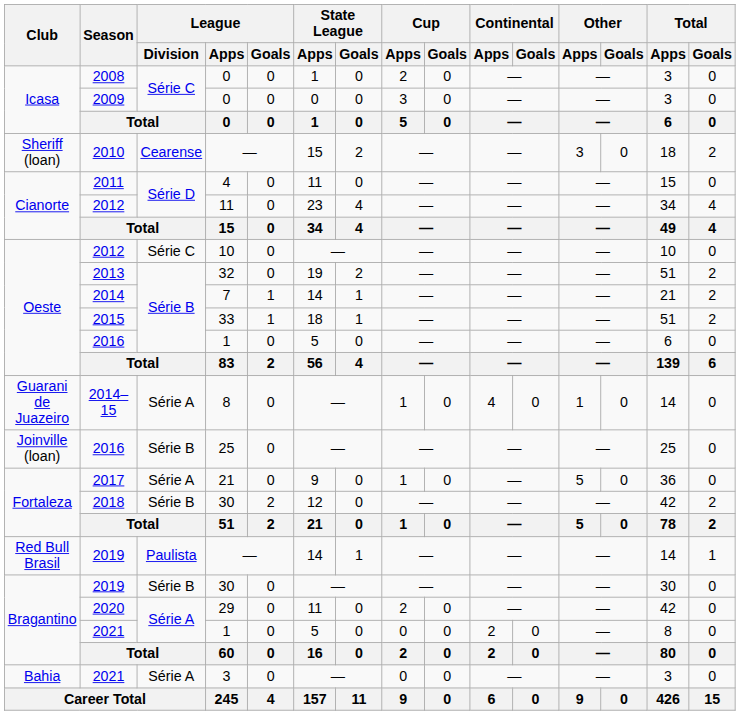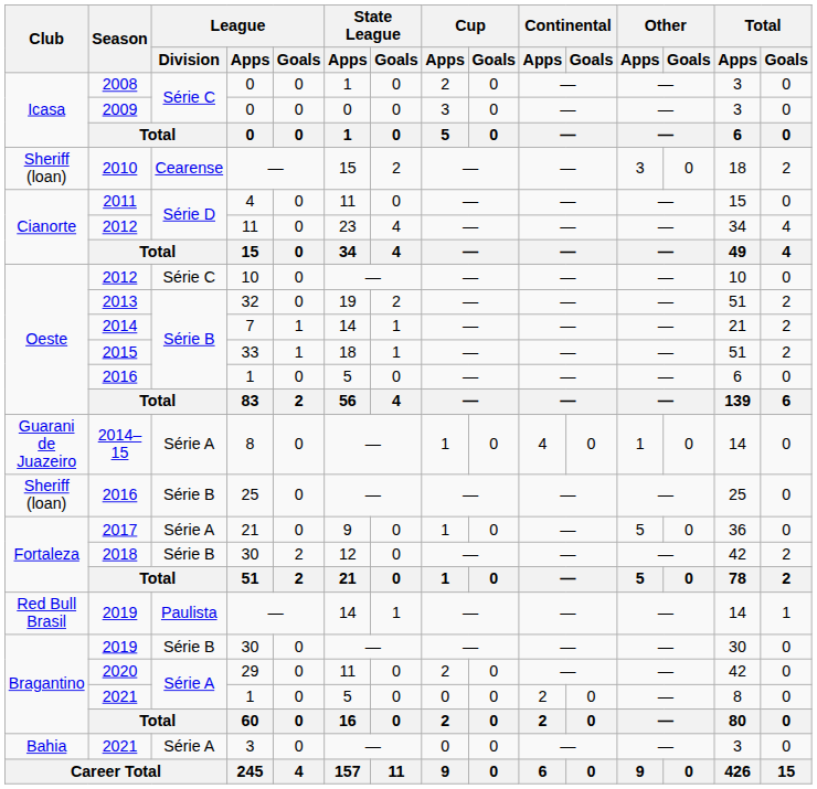 <table class=wikitable style="text-align: center">
 <tr>
 <th rowspan=2>Club</th>
 <th rowspan=2>Season</th>
 <th colspan=3>League</th>
 <th colspan=2>State League</th>
 <th colspan=2>Cup</th>
 <th colspan=2>Continental</th>
 <th colspan=2>Other</th>
 <th colspan=2>Total</th>
 </tr>
 <tr>
 <th>Division</th>
 <th>Apps</th>
 <th>Goals</th>
 <th>Apps</th>
 <th>Goals</th>
 <th>Apps</th>
 <th>Goals</th>
 <th>Apps</th>
 <th>Goals</th>
 <th>Apps</th>
 <th>Goals</th>
 <th>Apps</th>
 <th>Goals</th>
 </tr>
 <tr>
 <td rowspan=3><a href='#'>Icasa</a></td>
 <td><a href='#'>2008</a></td>
 <td rowspan=2><a href='#'>Série C</a></td>
 <td>0</td>
 <td>0</td>
 <td>1</td>
 <td>0</td>
 <td>2</td>
 <td>0</td>
 <td colspan=2>—</td>
 <td colspan=2>—</td>
 <td>3</td>
 <td>0</td>
 </tr>
 <tr>
 <td><a href='#'>2009</a></td>
 <td>0</td>
 <td>0</td>
 <td>0</td>
 <td>0</td>
 <td>3</td>
 <td>0</td>
 <td colspan=2>—</td>
 <td colspan=2>—</td>
 <td>3</td>
 <td>0</td>
 </tr>
 <tr>
 <th colspan=2>Total</th>
 <th>0</th>
 <th>0</th>
 <th>1</th>
 <th>0</th>
 <th>5</th>
 <th>0</th>
 <th colspan=2>—</th>
 <th colspan=2>—</th>
 <th>6</th>
 <th>0</th>
 </tr>
 <tr>
 <td><a href='#'>Sheriff</a> (loan)</td>
 <td><a href='#'>2010</a></td>
 <td><a href='#'>Cearense</a></td>
 <td colspan=2>—</td>
 <td>15</td>
 <td>2</td>
 <td colspan=2>—</td>
 <td colspan=2>—</td>
 <td>3</td>
 <td>0</td>
 <td>18</td>
 <td>2</td>
 </tr>
 <tr>
 <td rowspan=3><a href='#'>Cianorte</a></td>
 <td><a href='#'>2011</a></td>
 <td rowspan=2><a href='#'>Série D</a></td>
 <td>4</td>
 <td>0</td>
 <td>11</td>
 <td>0</td>
 <td colspan=2>—</td>
 <td colspan=2>—</td>
 <td colspan=2>—</td>
 <td>15</td>
 <td>0</td>
 </tr>
 <tr>
 <td><a href='#'>2012</a></td>
 <td>11</td>
 <td>0</td>
 <td>23</td>
 <td>4</td>
 <td colspan=2>—</td>
 <td colspan=2>—</td>
 <td colspan=2>—</td>
 <td>34</td>
 <td>4</td>
 </tr>
 <tr>
 <th colspan=2>Total</th>
 <th>15</th>
 <th>0</th>
 <th>34</th>
 <th>4</th>
 <th colspan=2>—</th>
 <th colspan=2>—</th>
 <th colspan=2>—</th>
 <th>49</th>
 <th>4</th>
 </tr>
 <tr>
 <td rowspan=6><a href='#'>Oeste</a></td>
 <td><a href='#'>2012</a></td>
 <td>Série C</td>
 <td>10</td>
 <td>0</td>
 <td colspan=2>—</td>
 <td colspan=2>—</td>
 <td colspan=2>—</td>
 <td colspan=2>—</td>
 <td>10</td>
 <td>0</td>
 </tr>
 <tr>
 <td><a href='#'>2013</a></td>
 <td rowspan=4><a href='#'>Série B</a></td>
 <td>32</td>
 <td>0</td>
 <td>19</td>
 <td>2</td>
 <td colspan=2>—</td>
 <td colspan=2>—</td>
 <td colspan=2>—</td>
 <td>51</td>
 <td>2</td>
 </tr>
 <tr>
 <td><a href='#'>2014</a></td>
 <td>7</td>
 <td>1</td>
 <td>14</td>
 <td>1</td>
 <td colspan=2>—</td>
 <td colspan=2>—</td>
 <td colspan=2>—</td>
 <td>21</td>
 <td>2</td>
 </tr>
 <tr>
 <td><a href='#'>2015</a></td>
 <td>33</td>
 <td>1</td>
 <td>18</td>
 <td>1</td>
 <td colspan=2>—</td>
 <td colspan=2>—</td>
 <td colspan=2>—</td>
 <td>51</td>
 <td>2</td>
 </tr>
 <tr>
 <td><a href='#'>2016</a></td>
 <td>1</td>
 <td>0</td>
 <td>5</td>
 <td>0</td>
 <td colspan=2>—</td>
 <td colspan=2>—</td>
 <td colspan=2>—</td>
 <td>6</td>
 <td>0</td>
 </tr>
 <tr>
 <th colspan=2>Total</th>
 <th>83</th>
 <th>2</th>
 <th>56</th>
 <th>4</th>
 <th colspan=2>—</th>
 <th colspan=2>—</th>
 <th colspan=2>—</th>
 <th>139</th>
 <th>6</th>
 </tr>
 <tr>
 <td><a href='#'>Guarani de Juazeiro</a></td>
 <td><a href='#'>2014–15</a></td>
 <td>Série A</td>
 <td>8</td>
 <td>0</td>
 <td colspan=2>—</td>
 <td>1</td>
 <td>0</td>
 <td>4</td>
 <td>0</td>
 <td>1</td>
 <td>0</td>
 <td>14</td>
 <td>0</td>
 </tr>
 <tr>
-<td><a href='#'>Joinville</a> (loan)</td>
+<td><a href='#'>Sheriff</a> (loan)</td>
 <td><a href='#'>2016</a></td>
 <td>Série B</td>
 <td>25</td>
 <td>0</td>
 <td colspan=2>—</td>
 <td colspan=2>—</td>
 <td colspan=2>—</td>
 <td colspan=2>—</td>
 <td>25</td>
 <td>0</td>
 </tr>
 <tr>
 <td rowspan=3><a href='#'>Fortaleza</a></td>
 <td><a href='#'>2017</a></td>
 <td>Série A</td>
 <td>21</td>
 <td>0</td>
 <td>9</td>
 <td>0</td>
 <td>1</td>
 <td>0</td>
 <td colspan=2>—</td>
 <td>5</td>
 <td>0</td>
 <td>36</td>
 <td>0</td>
 </tr>
 <tr>
 <td><a href='#'>2018</a></td>
 <td>Série B</td>
 <td>30</td>
 <td>2</td>
 <td>12</td>
 <td>0</td>
 <td colspan=2>—</td>
 <td colspan=2>—</td>
 <td colspan=2>—</td>
 <td>42</td>
 <td>2</td>
 </tr>
 <tr>
 <th colspan=2>Total</th>
 <th>51</th>
 <th>2</th>
 <th>21</th>
 <th>0</th>
 <th>1</th>
 <th>0</th>
 <th colspan=2>—</th>
 <th>5</th>
 <th>0</th>
 <th>78</th>
 <th>2</th>
 </tr>
 <tr>
 <td><a href='#'>Red Bull Brasil</a></td>
 <td><a href='#'>2019</a></td>
 <td><a href='#'>Paulista</a></td>
 <td colspan=2>—</td>
 <td>14</td>
 <td>1</td>
 <td colspan=2>—</td>
 <td colspan=2>—</td>
 <td colspan=2>—</td>
 <td>14</td>
 <td>1</td>
 </tr>
 <tr>
 <td rowspan=4><a href='#'>Bragantino</a></td>
 <td><a href='#'>2019</a></td>
 <td>Série B</td>
 <td>30</td>
 <td>0</td>
 <td colspan=2>—</td>
 <td colspan=2>—</td>
 <td colspan=2>—</td>
 <td colspan=2>—</td>
 <td>30</td>
 <td>0</td>
 </tr>
 <tr>
 <td><a href='#'>2020</a></td>
 <td rowspan=2><a href='#'>Série A</a></td>
 <td>29</td>
 <td>0</td>
 <td>11</td>
 <td>0</td>
 <td>2</td>
 <td>0</td>
 <td colspan=2>—</td>
 <td colspan=2>—</td>
 <td>42</td>
 <td>0</td>
 </tr>
 <tr>
 <td><a href='#'>2021</a></td>
 <td>1</td>
 <td>0</td>
 <td>5</td>
 <td>0</td>
 <td>0</td>
 <td>0</td>
 <td>2</td>
 <td>0</td>
 <td colspan=2>—</td>
 <td>8</td>
 <td>0</td>
 </tr>
 <tr>
 <th colspan=2>Total</th>
 <th>60</th>
 <th>0</th>
 <th>16</th>
 <th>0</th>
 <th>2</th>
 <th>0</th>
 <th>2</th>
 <th>0</th>
 <th colspan=2>—</th>
 <th>80</th>
 <th>0</th>
 </tr>
 <tr>
 <td><a href='#'>Bahia</a></td>
 <td><a href='#'>2021</a></td>
 <td>Série A</td>
 <td>3</td>
 <td>0</td>
 <td colspan=2>—</td>
 <td>0</td>
 <td>0</td>
 <td colspan=2>—</td>
 <td colspan=2>—</td>
 <td>3</td>
 <td>0</td>
 </tr>
 <tr>
 <th colspan=3>Career Total</th>
 <th>245</th>
 <th>4</th>
 <th>157</th>
 <th>11</th>
 <th>9</th>
 <th>0</th>
 <th>6</th>
 <th>0</th>
 <th>9</th>
 <th>0</th>
 <th>426</th>
 <th>15</th>
 </tr>
 </table>
